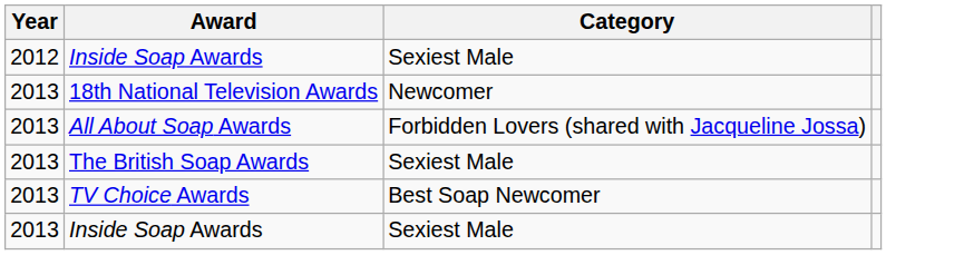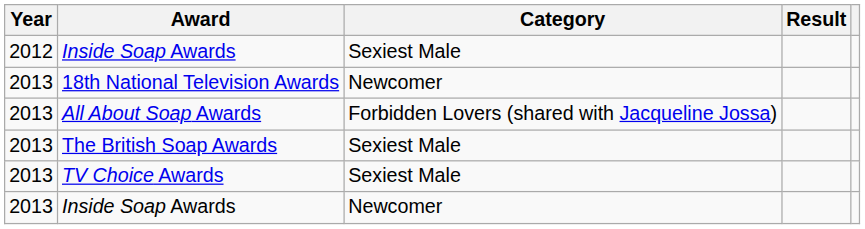 <table class="wikitable sortable">
 <tr>
 <th>Year</th>
 <th>Award</th>
 <th>Category</th>
+<th>Result</th>
 <th scope=col class=unsortable></th>
 </tr>
 <tr>
 <td>2012</td>
 <td><a href='#'><em>Inside Soap</em> Awards</a></td>
 <td>Sexiest Male</td>
+<td></td>
 <td align="center"></td>
 </tr>
 <tr>
 <td>2013</td>
 <td><a href='#'>18th National Television Awards</a></td>
 <td>Newcomer</td>
+<td></td>
 <td align="center"></td>
 </tr>
 <tr>
 <td>2013</td>
 <td><a href='#'><em>All About Soap</em> Awards</a></td>
 <td>Forbidden Lovers (shared with <a href='#'>Jacqueline Jossa</a>)</td>
+<td></td>
 <td align="center"></td>
 </tr>
 <tr>
 <td>2013</td>
 <td><a href='#'>The British Soap Awards</a></td>
 <td>Sexiest Male</td>
+<td></td>
 <td align="center"></td>
 </tr>
 <tr>
 <td>2013</td>
 <td><a href='#'><em>TV Choice</em> Awards</a></td>
-<td>Best Soap Newcomer</td>
+<td>Sexiest Male</td>
+<td></td>
 <td align="center"></td>
 </tr>
 <tr>
 <td>2013</td>
 <td><em>Inside Soap</em> Awards</td>
-<td>Sexiest Male</td>
+<td>Newcomer</td>
+<td></td>
 <td align="center"></td>
 </tr>
 </table>
